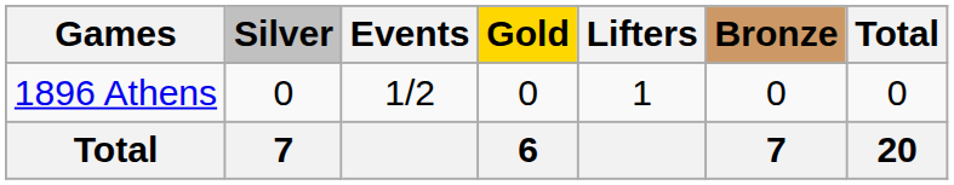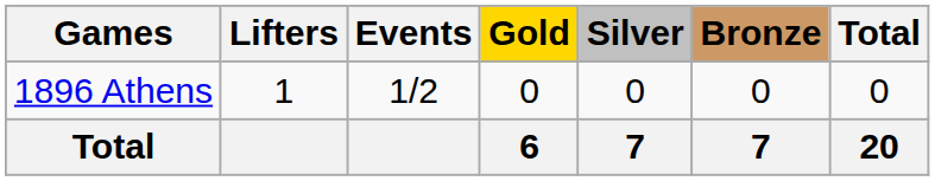 <table class="wikitable sortable" style="text-align:center">
 <tr>
 <th>Games</th>
-<th style="background-color:silver;">Silver</th>
+<th>Lifters</th>
 <th>Events</th>
 <th style="background-color:gold;">Gold</th>
-<th>Lifters</th>
+<th style="background-color:silver;">Silver</th>
 <th style="background-color:#c96;">Bronze</th>
 <th>Total</th>
 </tr>
 <tr>
 <td align=left><a href='#'>1896 Athens</a></td>
-<td>0</td>
+<td>1</td>
 <td>1/2</td>
 <td>0</td>
-<td>1</td>
+<td>0</td>
 <td>0</td>
 <td>0</td>
 </tr>
 <tr>
 <th>Total</th>
-<th>7</th>
+<th></th>
 <th></th>
 <th>6</th>
-<th></th>
+<th>7</th>
 <th>7</th>
 <th>20</th>
 </tr>
 </table>
